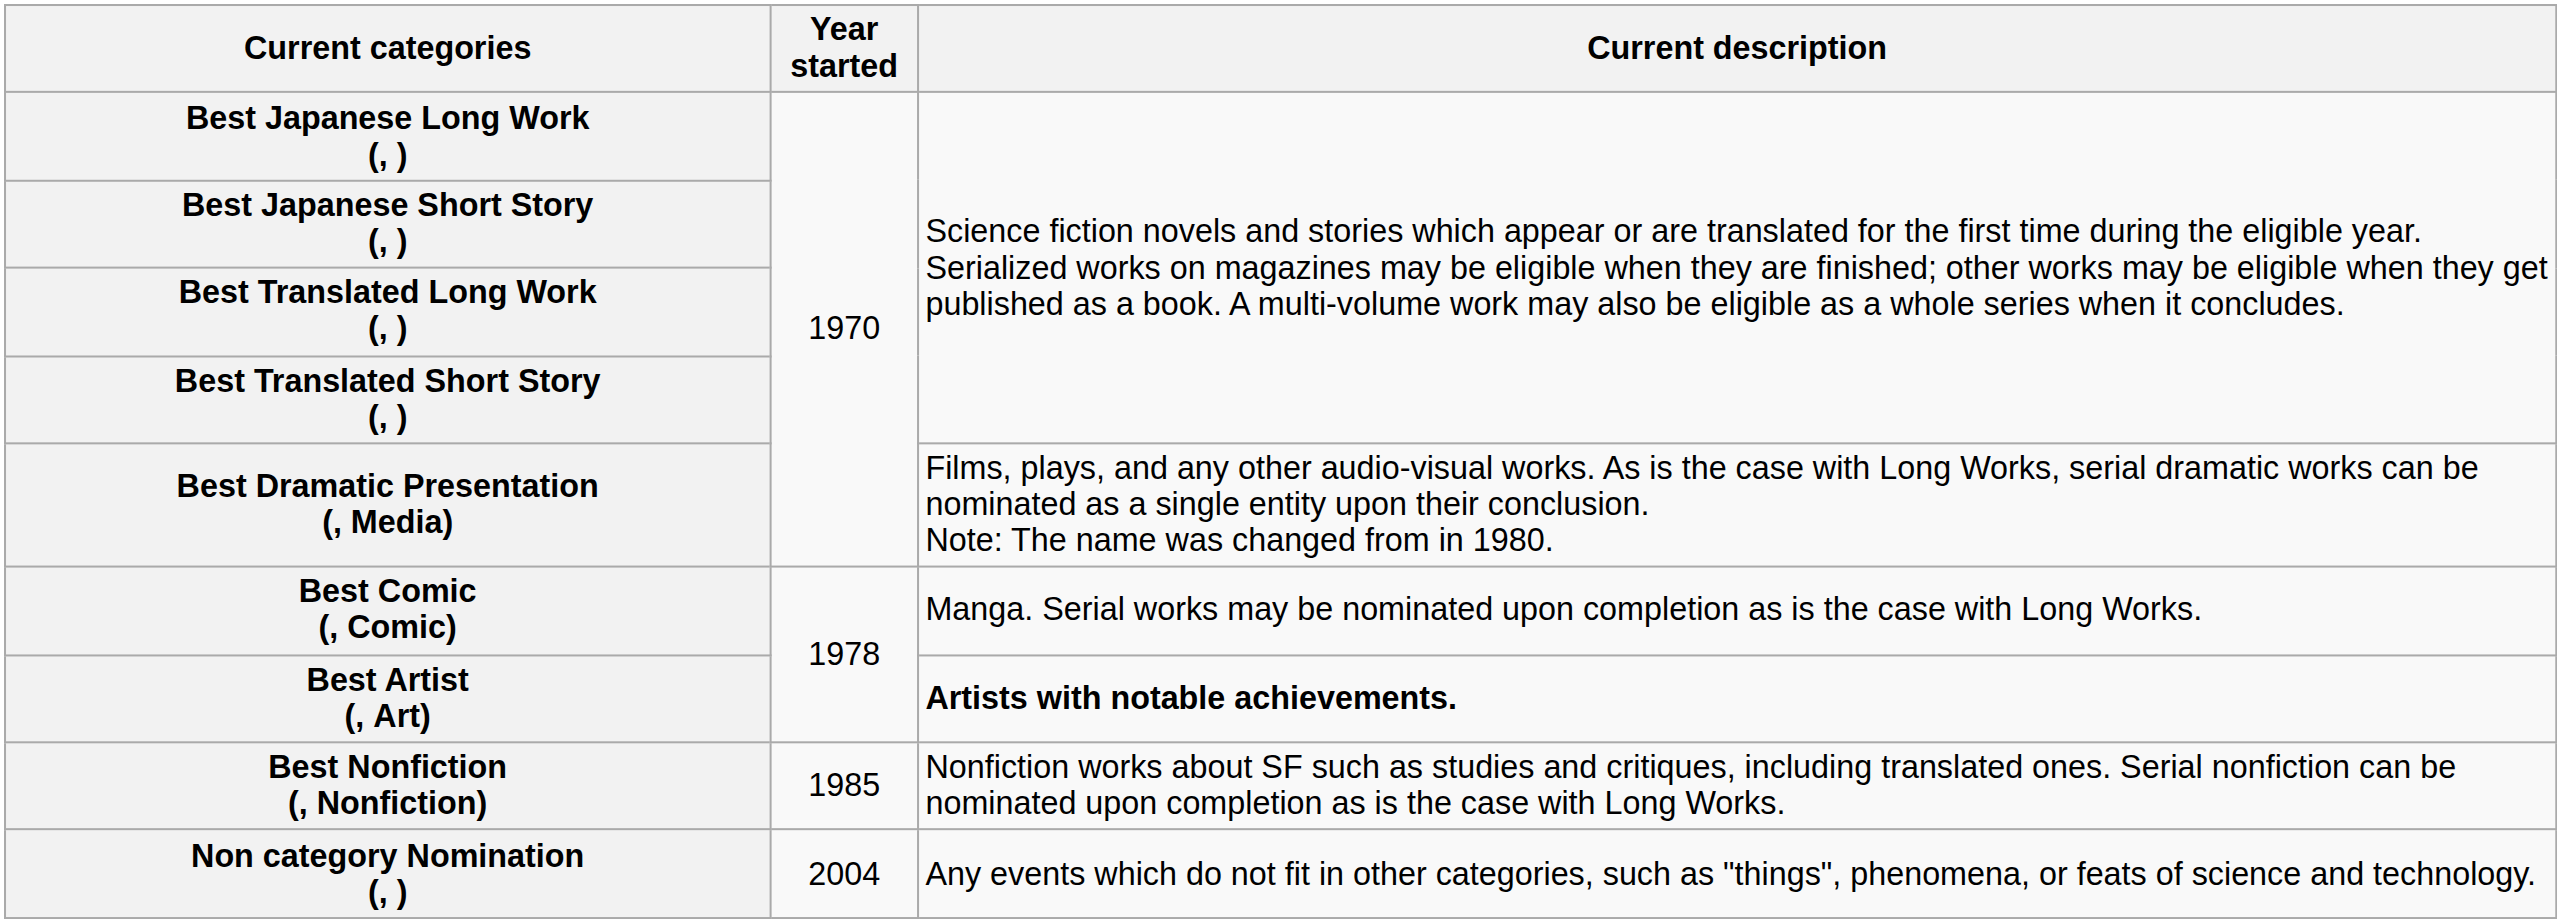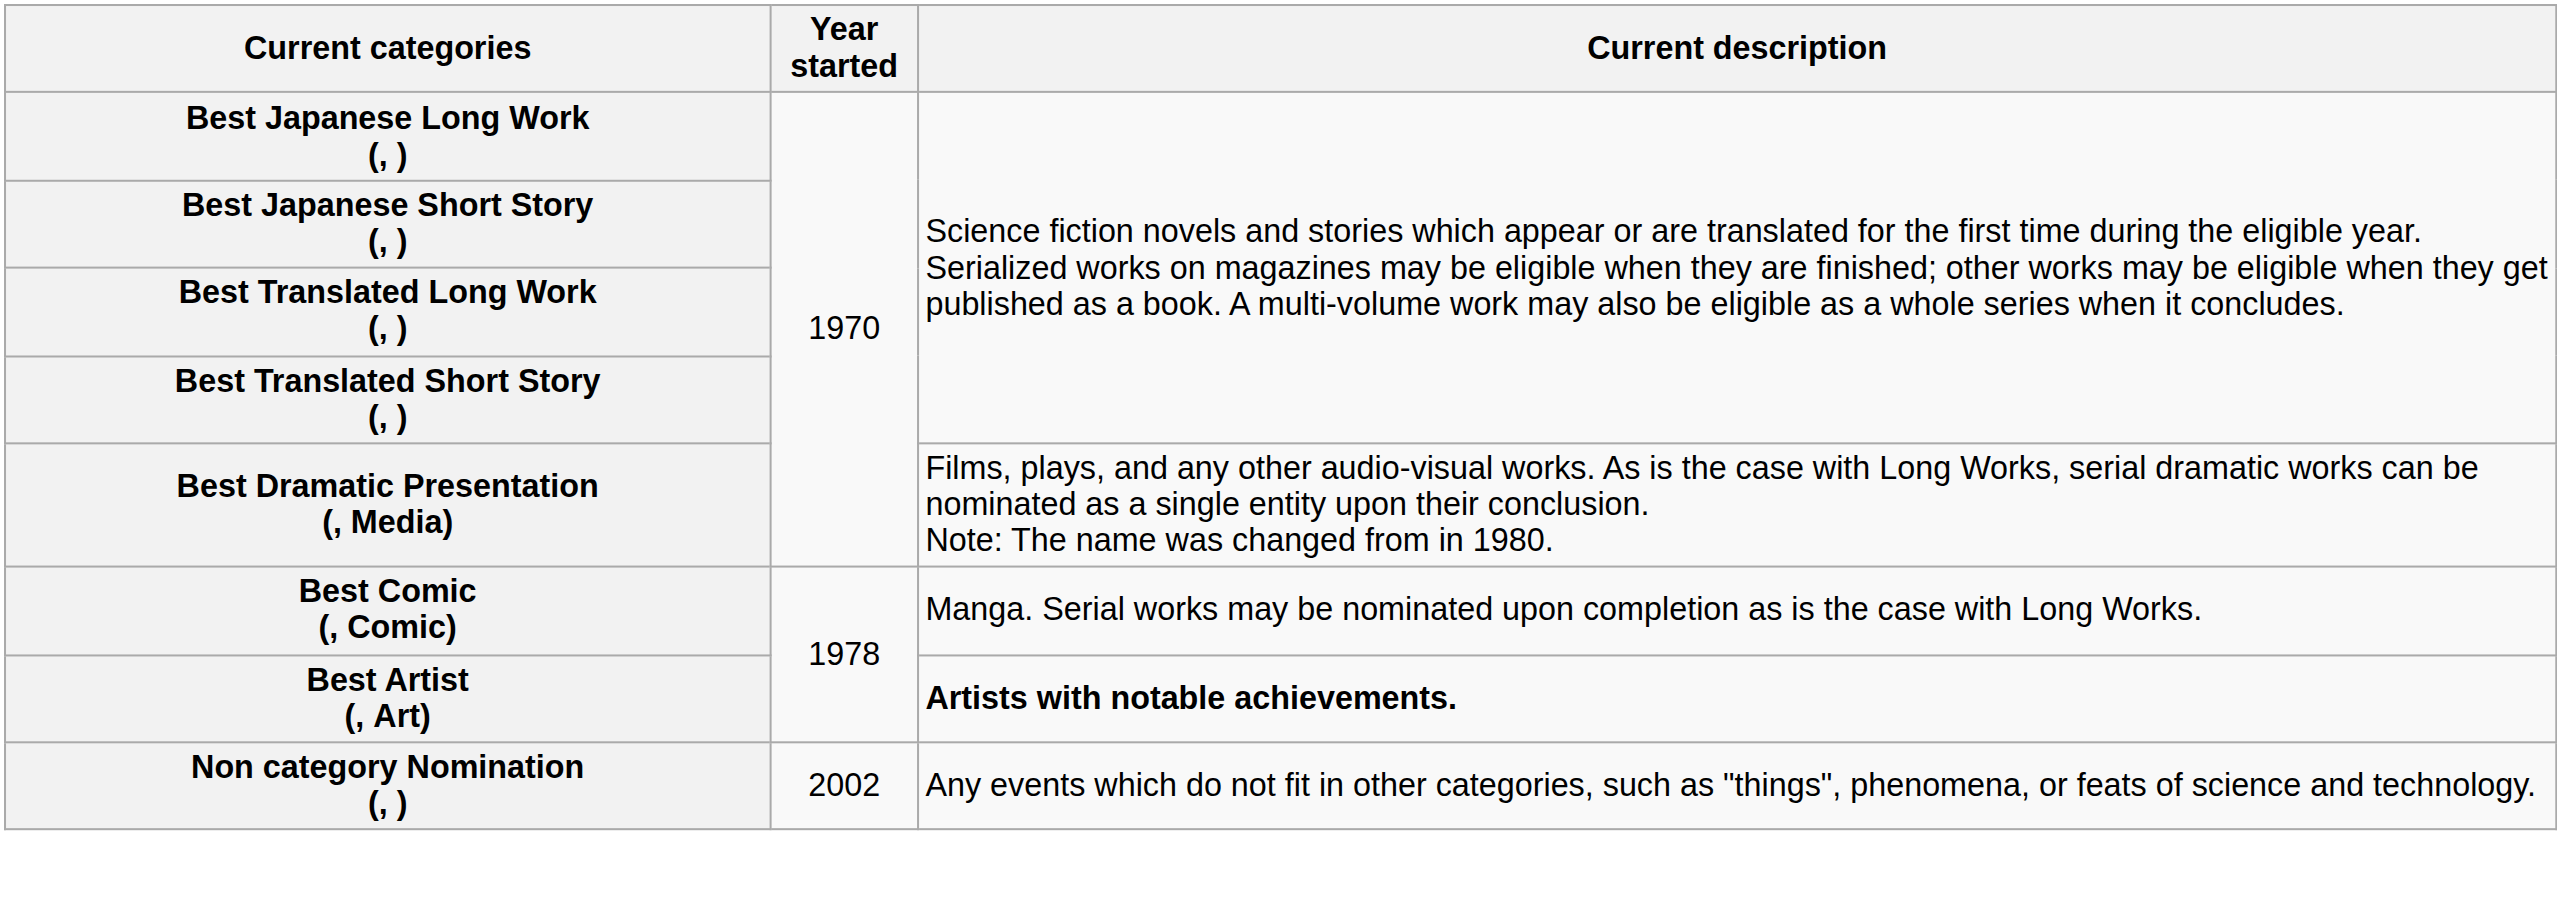 <table class="wikitable" style="margin: 1em auto 1em auto">
 <tr>
 <th width="30%">Current categories</th>
 <th>Year started</th>
 <th>Current description</th>
 </tr>
 <tr>
 <th>Best Japanese Long Work<br>(, )</th>
 <td rowspan="5" style="text-align: center;">1970</td>
 <td rowspan="4">Science fiction novels and stories which appear or are translated for the first time during the eligible year. Serialized works on magazines may be eligible when they are finished; other works may be eligible when they get published as a book. A multi-volume work may also be eligible as a whole series when it concludes.</td>
 </tr>
 <tr>
 <th>Best Japanese Short Story<br>(, )</th>
 </tr>
 <tr>
 <th>Best Translated Long Work<br>(, )</th>
 </tr>
 <tr>
 <th>Best Translated Short Story<br>(, )</th>
 </tr>
 <tr>
 <th>Best Dramatic Presentation<br>(, <strong>Media</strong>)</th>
 <td>Films, plays, and any other audio-visual works. As is the case with Long Works, serial dramatic works can be nominated as a single entity upon their conclusion.<br>Note: The name was changed from  in 1980.</td>
 </tr>
 <tr>
 <th>Best Comic<br>(, <strong>Comic</strong>)</th>
 <td rowspan="2" style="text-align: center;">1978</td>
 <td>Manga. Serial works may be nominated upon completion as is the case with Long Works.</td>
 </tr>
 <tr>
 <th>Best Artist<br>(, <strong>Art</strong>)</th>
 <td><strong>Artists with notable achievements.</strong></td>
 </tr>
 <tr>
-<th>Best Nonfiction<br>(, <strong>Nonfiction</strong>)</th>
-<td style="text-align: center;">1985</td>
-<td>Nonfiction works about SF such as studies and critiques, including translated ones. Serial nonfiction can be nominated upon completion as is the case with Long Works.</td>
-</tr>
-<tr>
 <th>Non category Nomination<br>(, )</th>
-<td style="text-align: center;">2004</td>
+<td style="text-align: center;">2002</td>
 <td>Any events which do not fit in other categories, such as "things", phenomena, or feats of science and technology.</td>
 </tr>
 </table>
